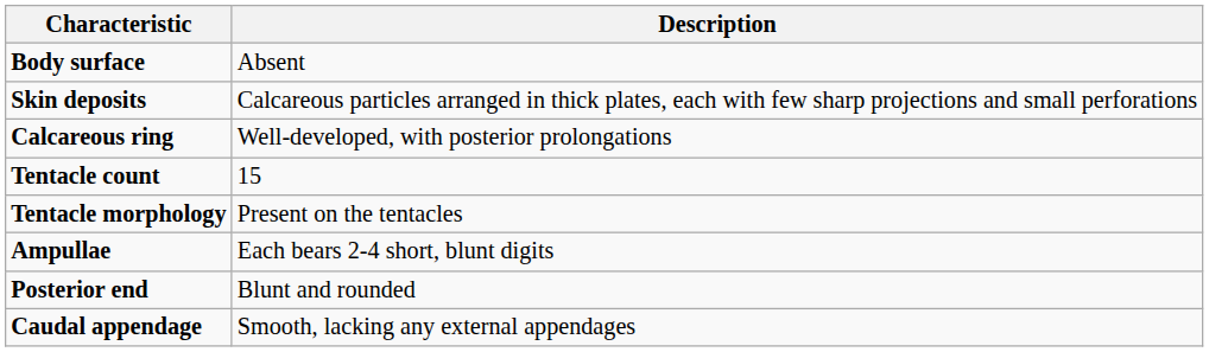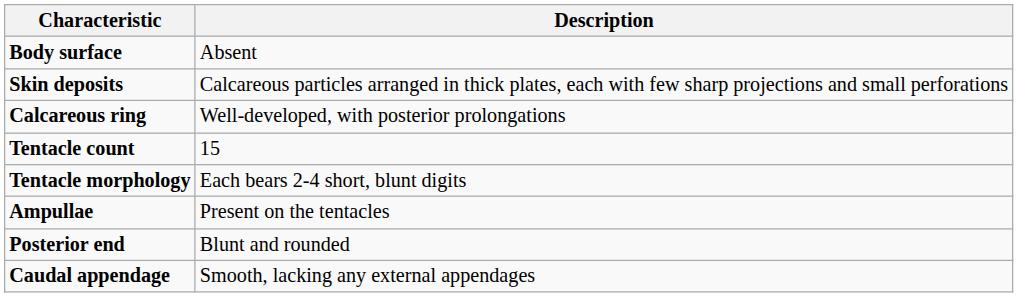 <table class="wikitable">
 <tr>
 <th>Characteristic</th>
 <th>Description</th>
 </tr>
 <tr>
 <td><strong>Body surface</strong></td>
 <td>Absent</td>
 </tr>
 <tr>
 <td><strong>Skin deposits</strong></td>
 <td>Calcareous particles arranged in thick plates, each with few sharp projections and small perforations</td>
 </tr>
 <tr>
 <td><strong>Calcareous ring</strong></td>
 <td>Well-developed, with posterior prolongations</td>
 </tr>
 <tr>
 <td><strong>Tentacle count</strong></td>
 <td>15</td>
 </tr>
 <tr>
 <td><strong>Tentacle morphology</strong></td>
-<td>Present on the tentacles</td>
+<td>Each bears 2-4 short, blunt digits</td>
 </tr>
 <tr>
 <td><strong>Ampullae</strong></td>
-<td>Each bears 2-4 short, blunt digits</td>
+<td>Present on the tentacles</td>
 </tr>
 <tr>
 <td><strong>Posterior end</strong></td>
 <td>Blunt and rounded</td>
 </tr>
 <tr>
 <td><strong>Caudal appendage</strong></td>
 <td>Smooth, lacking any external appendages</td>
 </tr>
 </table>
